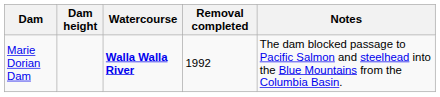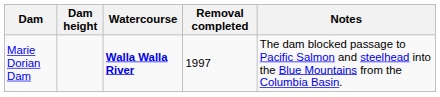 <table class="wikitable sortable">
 <tr>
 <th>Dam</th>
 <th>Dam height</th>
 <th>Watercourse</th>
 <th>Removal completed</th>
 <th>Notes</th>
 </tr>
 <tr>
 <td><a href='#'>Marie Dorian Dam</a></td>
 <td></td>
 <td><strong><a href='#'>Walla Walla River</a></strong></td>
-<td>1992</td>
+<td>1997</td>
 <td>The dam blocked passage to <a href='#'>Pacific Salmon</a> and <a href='#'>steelhead</a> into the <a href='#'>Blue Mountains</a> from the <a href='#'>Columbia Basin</a>.</td>
 </tr>
 </table>
